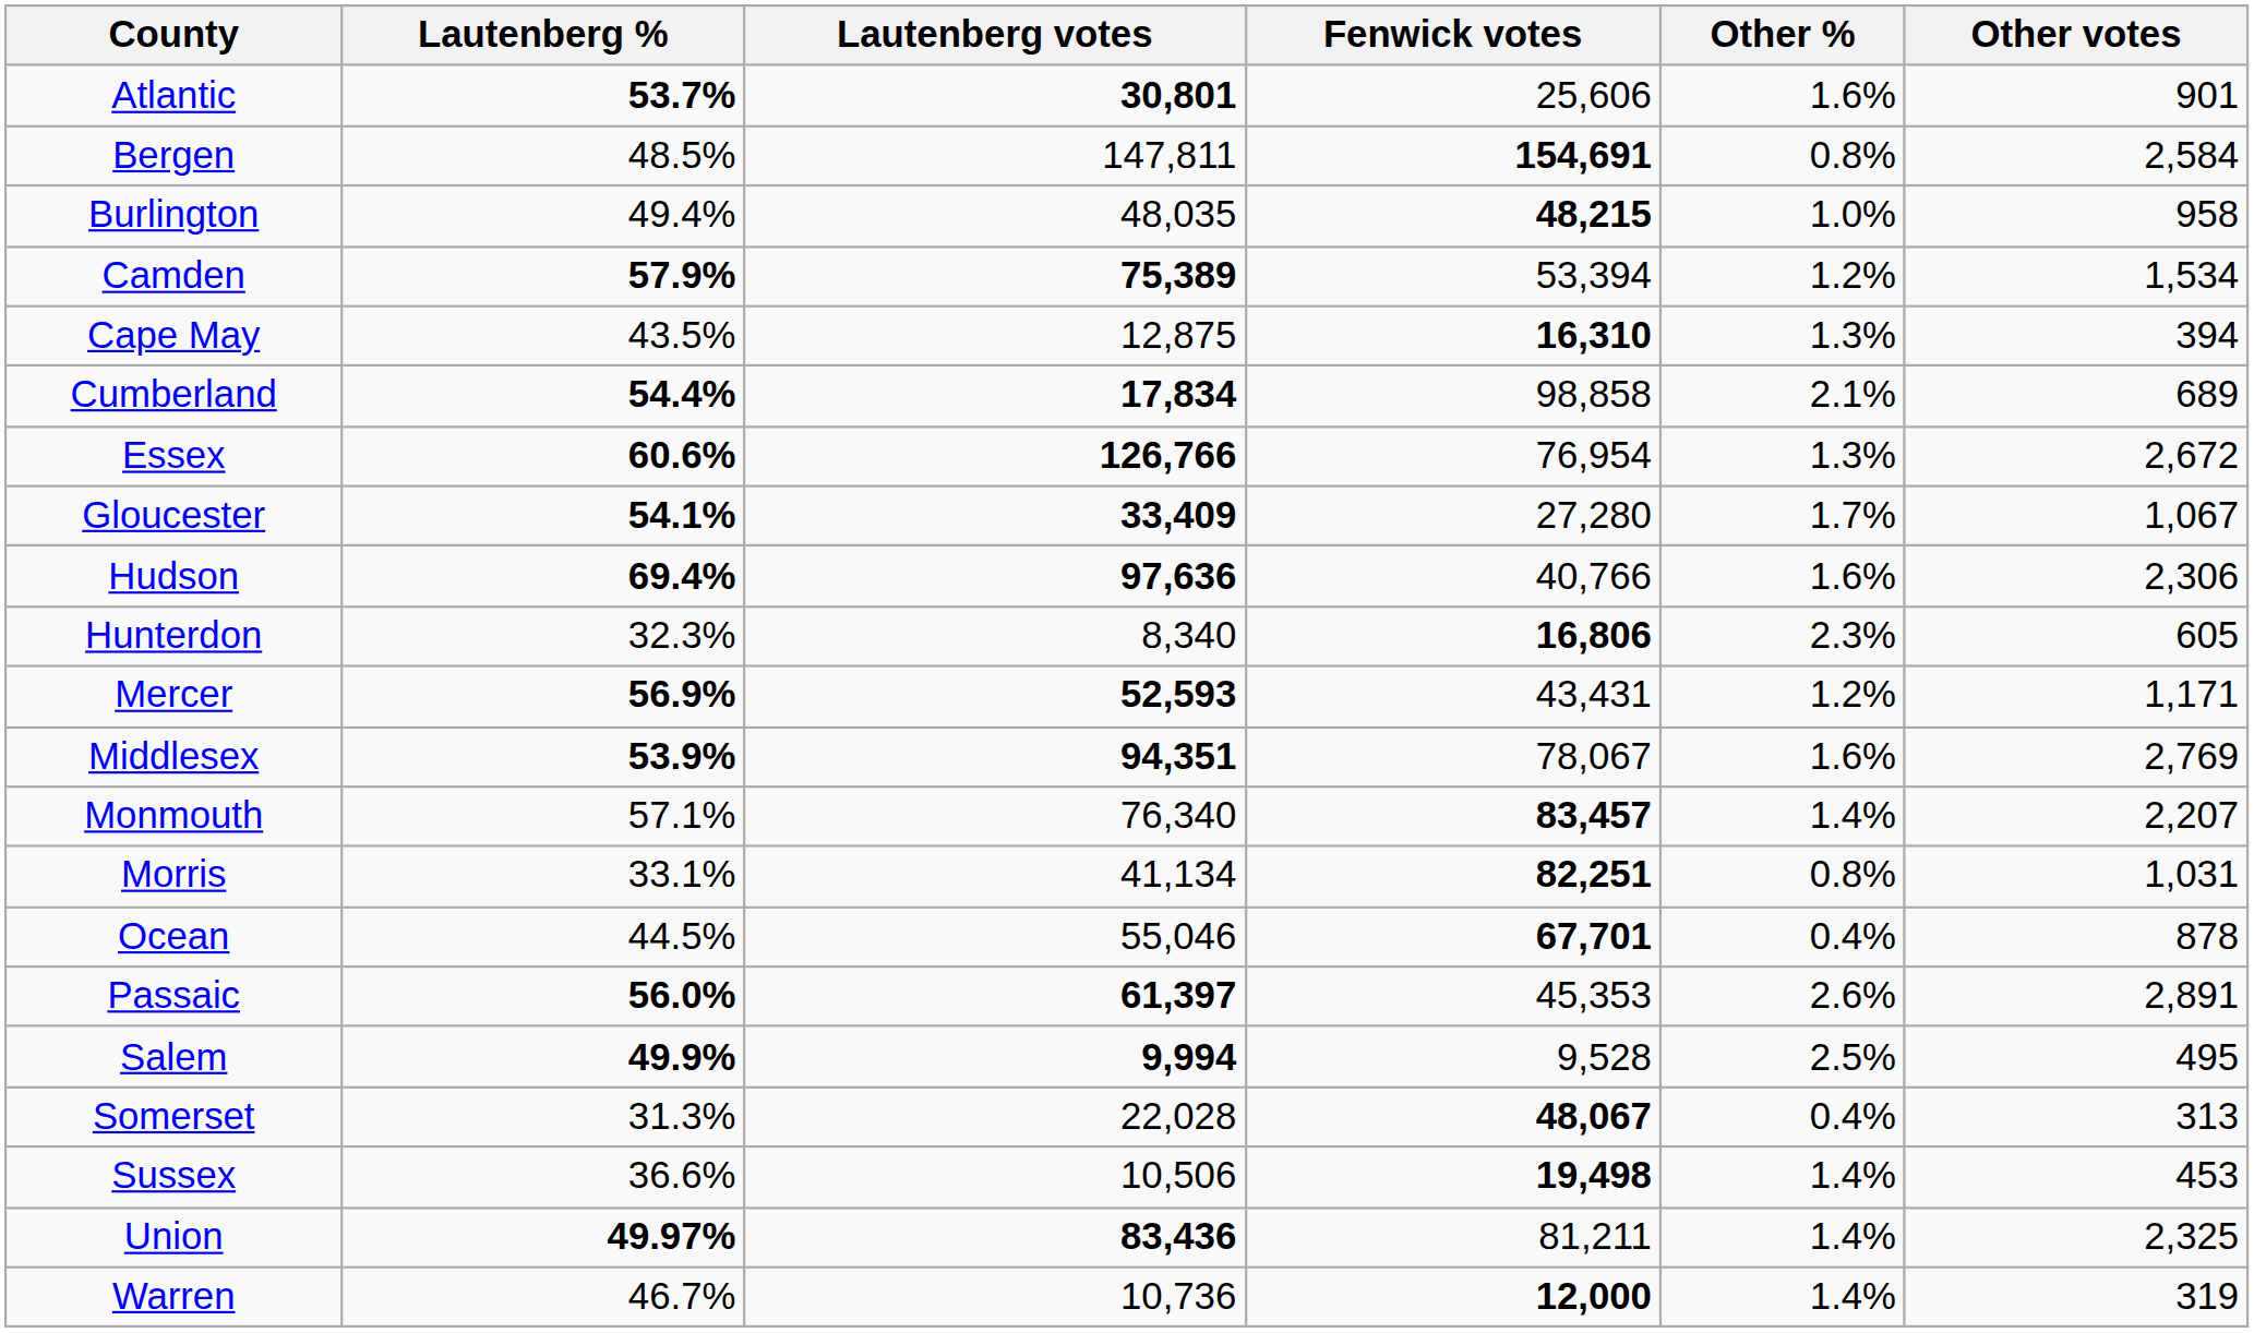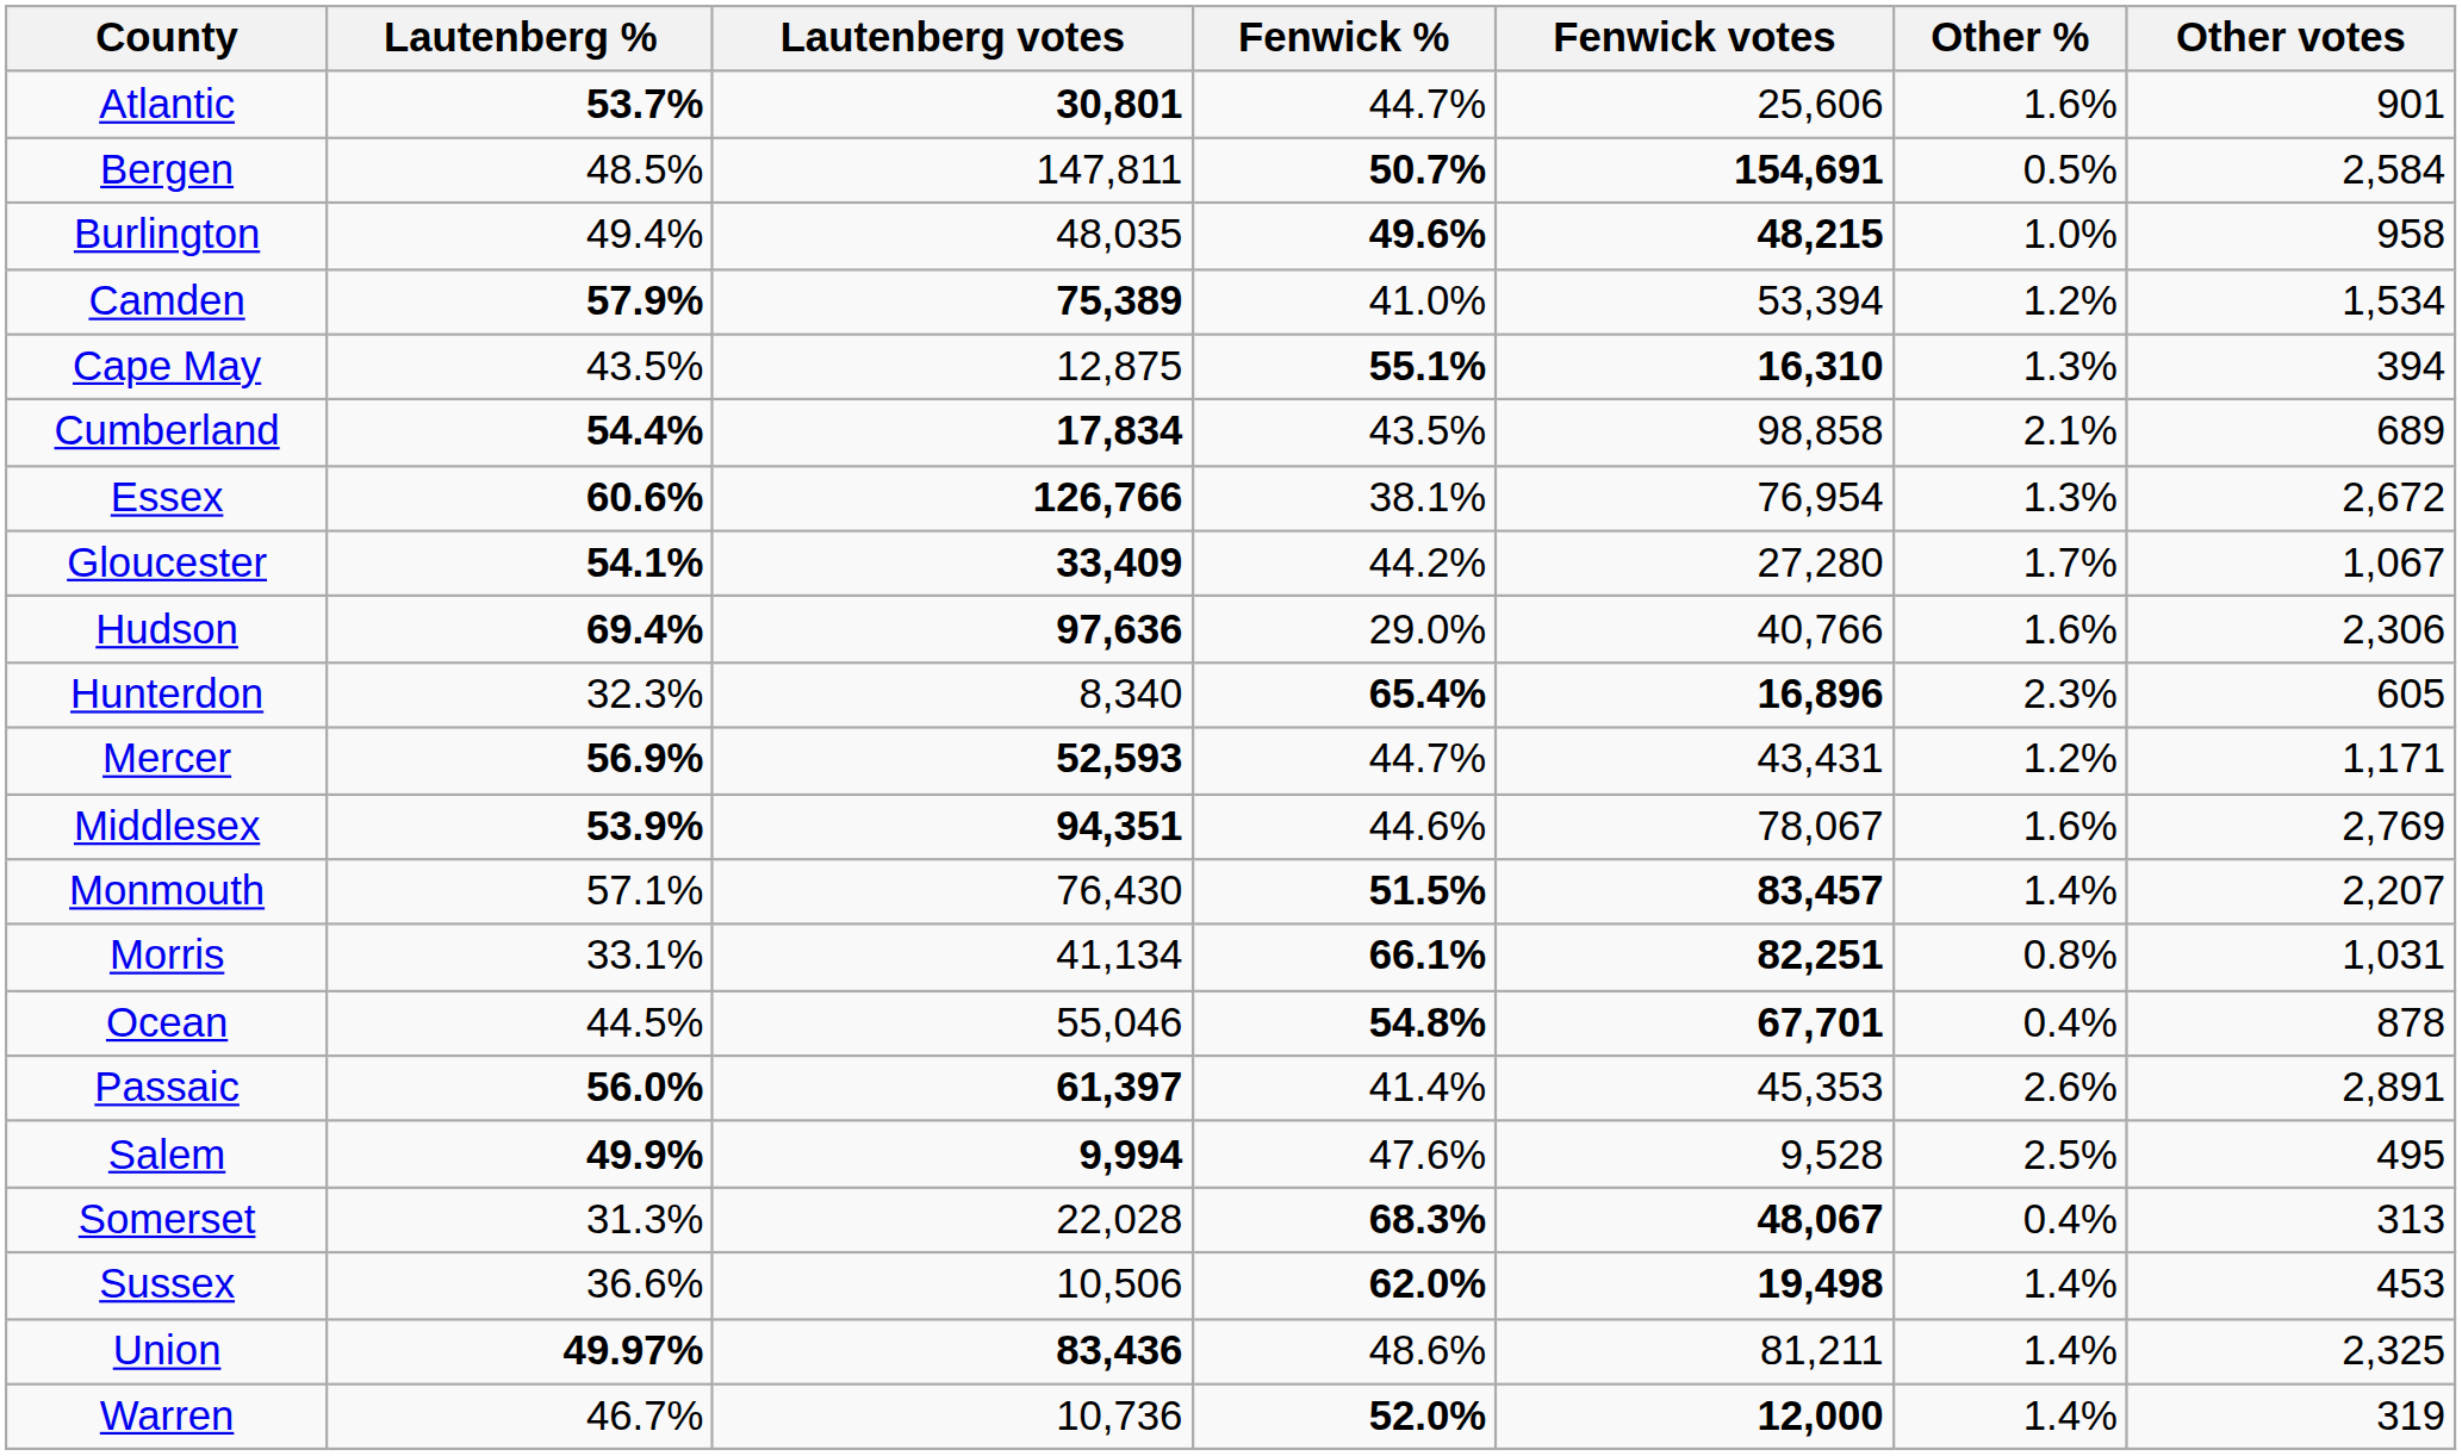 <table width="75%" class="wikitable sortable" style="text-align:right">
 <tr>
 <th>County</th>
 <th>Lautenberg %</th>
 <th>Lautenberg votes</th>
+<th>Fenwick %</th>
 <th>Fenwick votes</th>
 <th>Other %</th>
 <th>Other votes</th>
 </tr>
 <tr>
 <td align="center" ><a href='#'>Atlantic</a></td>
 <td><strong>53.7%</strong></td>
 <td><strong>30,801</strong></td>
+<td>44.7%</td>
 <td>25,606</td>
 <td>1.6%</td>
 <td>901</td>
 </tr>
 <tr>
 <td align="center" ><a href='#'>Bergen</a></td>
 <td>48.5%</td>
 <td>147,811</td>
+<td><strong>50.7%</strong></td>
 <td><strong>154,691</strong></td>
-<td>0.8%</td>
+<td>0.5%</td>
 <td>2,584</td>
 </tr>
 <tr>
 <td align="center" ><a href='#'>Burlington</a></td>
 <td>49.4%</td>
 <td>48,035</td>
+<td><strong>49.6%</strong></td>
 <td><strong>48,215</strong></td>
 <td>1.0%</td>
 <td>958</td>
 </tr>
 <tr>
 <td align="center" ><a href='#'>Camden</a></td>
 <td><strong>57.9%</strong></td>
 <td><strong>75,389</strong></td>
+<td>41.0%</td>
 <td>53,394</td>
 <td>1.2%</td>
 <td>1,534</td>
 </tr>
 <tr>
 <td align="center" ><a href='#'>Cape May</a></td>
 <td>43.5%</td>
 <td>12,875</td>
+<td><strong>55.1%</strong></td>
 <td><strong>16,310</strong></td>
 <td>1.3%</td>
 <td>394</td>
 </tr>
 <tr>
 <td align="center" ><a href='#'>Cumberland</a></td>
 <td><strong>54.4%</strong></td>
 <td><strong>17,834</strong></td>
+<td>43.5%</td>
 <td>98,858</td>
 <td>2.1%</td>
 <td>689</td>
 </tr>
 <tr>
 <td align="center" ><a href='#'>Essex</a></td>
 <td><strong>60.6%</strong></td>
 <td><strong>126,766</strong></td>
+<td>38.1%</td>
 <td>76,954</td>
 <td>1.3%</td>
 <td>2,672</td>
 </tr>
 <tr>
 <td align="center" ><a href='#'>Gloucester</a></td>
 <td><strong>54.1%</strong></td>
 <td><strong>33,409</strong></td>
+<td>44.2%</td>
 <td>27,280</td>
 <td>1.7%</td>
 <td>1,067</td>
 </tr>
 <tr>
 <td align="center" ><a href='#'>Hudson</a></td>
 <td><strong>69.4%</strong></td>
 <td><strong>97,636</strong></td>
+<td>29.0%</td>
 <td>40,766</td>
 <td>1.6%</td>
 <td>2,306</td>
 </tr>
 <tr>
 <td align="center" ><a href='#'>Hunterdon</a></td>
 <td>32.3%</td>
 <td>8,340</td>
-<td><strong>16,806</strong></td>
+<td><strong>65.4%</strong></td>
+<td><strong>16,896</strong></td>
 <td>2.3%</td>
 <td>605</td>
 </tr>
 <tr>
 <td align="center" ><a href='#'>Mercer</a></td>
 <td><strong>56.9%</strong></td>
 <td><strong>52,593</strong></td>
+<td>44.7%</td>
 <td>43,431</td>
 <td>1.2%</td>
 <td>1,171</td>
 </tr>
 <tr>
 <td align="center" ><a href='#'>Middlesex</a></td>
 <td><strong>53.9%</strong></td>
 <td><strong>94,351</strong></td>
+<td>44.6%</td>
 <td>78,067</td>
 <td>1.6%</td>
 <td>2,769</td>
 </tr>
 <tr>
 <td align="center" ><a href='#'>Monmouth</a></td>
 <td>57.1%</td>
-<td>76,340</td>
+<td>76,430</td>
+<td><strong>51.5%</strong></td>
 <td><strong>83,457</strong></td>
 <td>1.4%</td>
 <td>2,207</td>
 </tr>
 <tr>
 <td align="center" ><a href='#'>Morris</a></td>
 <td>33.1%</td>
 <td>41,134</td>
+<td><strong>66.1%</strong></td>
 <td><strong>82,251</strong></td>
 <td>0.8%</td>
 <td>1,031</td>
 </tr>
 <tr>
 <td align="center" ><a href='#'>Ocean</a></td>
 <td>44.5%</td>
 <td>55,046</td>
+<td><strong>54.8%</strong></td>
 <td><strong>67,701</strong></td>
 <td>0.4%</td>
 <td>878</td>
 </tr>
 <tr>
 <td align="center" ><a href='#'>Passaic</a></td>
 <td><strong>56.0%</strong></td>
 <td><strong>61,397</strong></td>
+<td>41.4%</td>
 <td>45,353</td>
 <td>2.6%</td>
 <td>2,891</td>
 </tr>
 <tr>
 <td align="center" ><a href='#'>Salem</a></td>
 <td><strong>49.9%</strong></td>
 <td><strong>9,994</strong></td>
+<td>47.6%</td>
 <td>9,528</td>
 <td>2.5%</td>
 <td>495</td>
 </tr>
 <tr>
 <td align="center" ><a href='#'>Somerset</a></td>
 <td>31.3%</td>
 <td>22,028</td>
+<td><strong>68.3%</strong></td>
 <td><strong>48,067</strong></td>
 <td>0.4%</td>
 <td>313</td>
 </tr>
 <tr>
 <td align="center" ><a href='#'>Sussex</a></td>
 <td>36.6%</td>
 <td>10,506</td>
+<td><strong>62.0%</strong></td>
 <td><strong>19,498</strong></td>
 <td>1.4%</td>
 <td>453</td>
 </tr>
 <tr>
 <td align="center" ><a href='#'>Union</a></td>
 <td><strong>49.97%</strong></td>
 <td><strong>83,436</strong></td>
+<td>48.6%</td>
 <td>81,211</td>
 <td>1.4%</td>
 <td>2,325</td>
 </tr>
 <tr>
 <td align="center" ><a href='#'>Warren</a></td>
 <td>46.7%</td>
 <td>10,736</td>
+<td><strong>52.0%</strong></td>
 <td><strong>12,000</strong></td>
 <td>1.4%</td>
 <td>319</td>
 </tr>
 </table>
